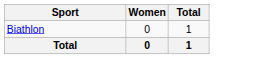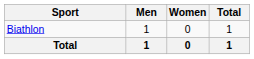 <table class="wikitable sortable" style="text-align:center;">
 <tr>
 <th width=180>Sport</th>
+<th width=55>Men</th>
 <th width=55>Women</th>
 <th width=55>Total</th>
 </tr>
 <tr>
 <td align=left><a href='#'>Biathlon</a></td>
+<td>1</td>
 <td>0</td>
 <td>1</td>
 </tr>
 <tr>
 <th>Total</th>
+<th>1</th>
 <th>0</th>
 <th>1</th>
 </tr>
 </table>
